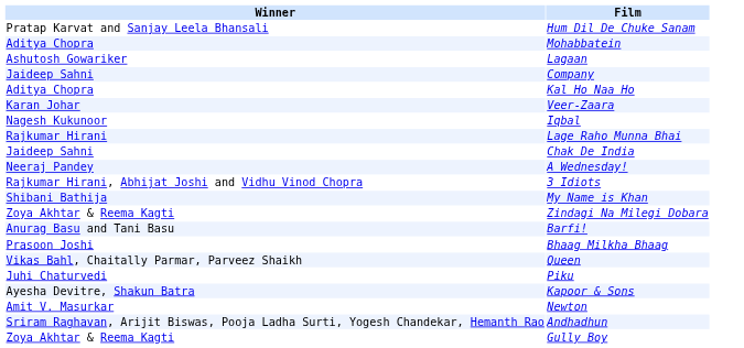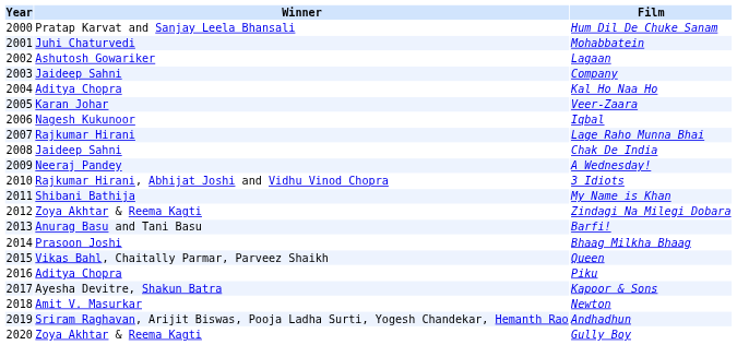 <table cellspacing="1" cellpadding="1" border="0">
 <tr bgcolor="#d1e4fd">
+<th>Year</th>
 <th>Winner</th>
 <th>Film</th>
 </tr>
 <tr>
+<td>2000</td>
 <td>Pratap Karvat and <a href='#'>Sanjay Leela Bhansali</a></td>
 <td><em><a href='#'>Hum Dil De Chuke Sanam</a></em></td>
 </tr>
 <tr bgcolor="#edf3fe">
-<td><a href='#'>Aditya Chopra</a></td>
+<td>2001</td>
+<td><a href='#'>Juhi Chaturvedi</a></td>
 <td><em><a href='#'>Mohabbatein</a></em></td>
 </tr>
 <tr>
+<td>2002</td>
 <td><a href='#'>Ashutosh Gowariker</a></td>
 <td><em><a href='#'>Lagaan</a></em></td>
 </tr>
 <tr bgcolor="#edf3fe">
+<td>2003</td>
 <td><a href='#'>Jaideep Sahni</a></td>
 <td><em><a href='#'>Company</a></em></td>
 </tr>
 <tr>
+<td>2004</td>
 <td><a href='#'>Aditya Chopra</a></td>
 <td><em><a href='#'>Kal Ho Naa Ho</a></em></td>
 </tr>
 <tr bgcolor="#edf3fe">
+<td>2005</td>
 <td><a href='#'>Karan Johar</a></td>
 <td><em><a href='#'>Veer-Zaara</a></em></td>
 </tr>
 <tr>
+<td>2006</td>
 <td><a href='#'>Nagesh Kukunoor</a></td>
 <td><em><a href='#'>Iqbal</a></em></td>
 </tr>
 <tr bgcolor="#edf3fe">
+<td>2007</td>
 <td><a href='#'>Rajkumar Hirani</a></td>
 <td><em><a href='#'>Lage Raho Munna Bhai</a></em></td>
 </tr>
 <tr>
+<td>2008</td>
 <td><a href='#'>Jaideep Sahni</a></td>
 <td><em><a href='#'>Chak De India</a></em></td>
 </tr>
 <tr bgcolor="#edf3fe">
+<td>2009</td>
 <td><a href='#'>Neeraj Pandey</a></td>
 <td><em><a href='#'>A Wednesday!</a></em></td>
 </tr>
 <tr>
+<td>2010</td>
 <td><a href='#'>Rajkumar Hirani</a>, <a href='#'>Abhijat Joshi</a> and <a href='#'>Vidhu Vinod Chopra</a></td>
 <td><em><a href='#'>3 Idiots</a></em></td>
 </tr>
 <tr bgcolor="#edf3fe">
+<td>2011</td>
 <td><a href='#'>Shibani Bathija</a></td>
 <td><em><a href='#'>My Name is Khan</a></em></td>
 </tr>
 <tr>
+<td>2012</td>
 <td><a href='#'>Zoya Akhtar</a> & <a href='#'>Reema Kagti</a></td>
 <td><em><a href='#'>Zindagi Na Milegi Dobara</a></em></td>
 </tr>
 <tr bgcolor="#edf3fe">
+<td>2013</td>
 <td><a href='#'>Anurag Basu</a> and Tani Basu</td>
 <td><em><a href='#'>Barfi!</a></em></td>
 </tr>
 <tr>
+<td>2014</td>
 <td><a href='#'>Prasoon Joshi</a></td>
 <td><em><a href='#'>Bhaag Milkha Bhaag</a></em></td>
 </tr>
 <tr bgcolor="#edf3fe">
+<td>2015</td>
 <td><a href='#'>Vikas Bahl</a>, Chaitally Parmar, Parveez Shaikh</td>
 <td><em><a href='#'>Queen</a></em></td>
 </tr>
 <tr>
-<td><a href='#'>Juhi Chaturvedi</a></td>
+<td>2016</td>
+<td><a href='#'>Aditya Chopra</a></td>
 <td><em><a href='#'>Piku</a></em></td>
 </tr>
 <tr bgcolor="#edf3fe">
+<td>2017</td>
 <td>Ayesha Devitre, <a href='#'>Shakun Batra</a></td>
 <td><em><a href='#'>Kapoor & Sons</a></em></td>
 </tr>
 <tr>
+<td>2018</td>
 <td><a href='#'>Amit V. Masurkar</a></td>
 <td><em><a href='#'>Newton</a></em></td>
 </tr>
 <tr bgcolor="#edf3fe">
+<td>2019</td>
 <td><a href='#'>Sriram Raghavan</a>, Arijit Biswas, Pooja Ladha Surti, Yogesh Chandekar, <a href='#'>Hemanth Rao</a></td>
 <td><em><a href='#'>Andhadhun</a></em></td>
 </tr>
 <tr>
+<td>2020</td>
 <td><a href='#'>Zoya Akhtar</a> & <a href='#'>Reema Kagti</a></td>
 <td><em><a href='#'>Gully Boy</a></em></td>
 </tr>
 </table>
